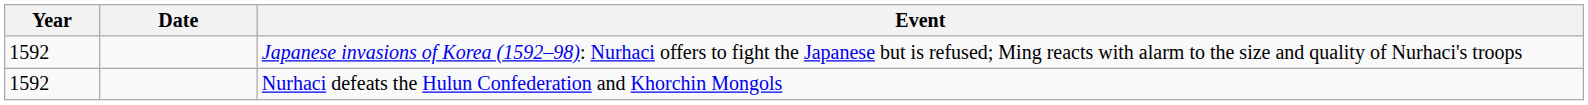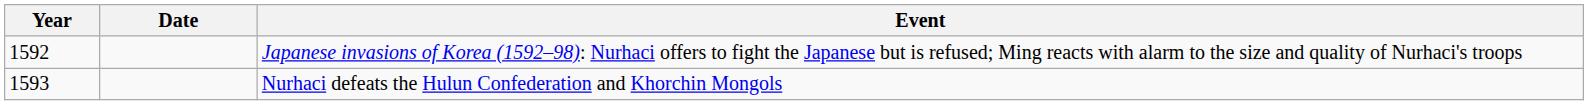 <table class="wikitable" style="width:100%;">
 <tr>
 <th style="width:6%">Year</th>
 <th style="width:10%">Date</th>
 <th>Event</th>
 </tr>
 <tr>
 <td>1592</td>
 <td></td>
 <td><em><a href='#'>Japanese invasions of Korea (1592–98)</a></em>: <a href='#'>Nurhaci</a> offers to fight the <a href='#'>Japanese</a> but is refused; Ming reacts with alarm to the size and quality of Nurhaci's troops</td>
 </tr>
 <tr>
-<td>1592</td>
+<td>1593</td>
 <td></td>
 <td><a href='#'>Nurhaci</a> defeats the <a href='#'>Hulun Confederation</a> and <a href='#'>Khorchin Mongols</a></td>
 </tr>
 </table>
